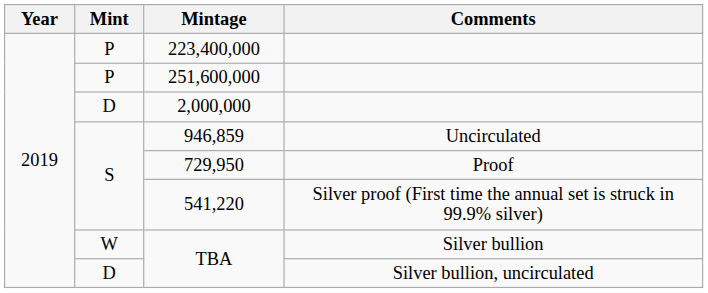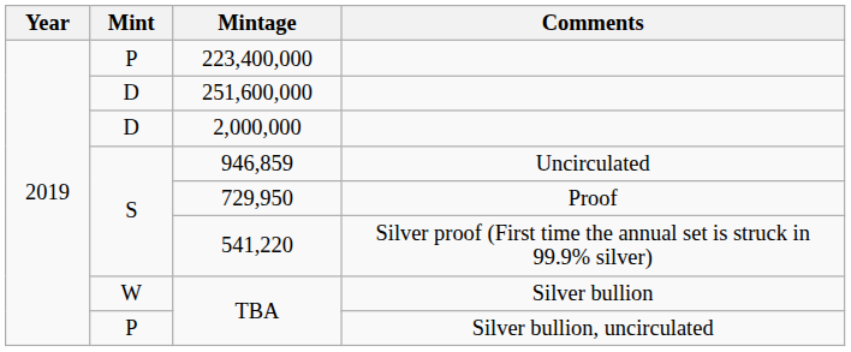 <table class="wikitable sortable" style="min-width:65%; text-align:center;">
 <tr>
 <th width="10%">Year</th>
 <th width="10%">Mint</th>
 <th width="20%">Mintage</th>
 <th width="60%">Comments</th>
 </tr>
 <tr>
 <td rowspan="8">2019</td>
 <td>P</td>
 <td>223,400,000</td>
 <td></td>
 </tr>
 <tr>
-<td>P</td>
+<td>D</td>
 <td>251,600,000</td>
 <td></td>
 </tr>
 <tr>
 <td>D</td>
 <td>2,000,000</td>
 <td></td>
 </tr>
 <tr>
 <td rowspan="3">S</td>
 <td>946,859</td>
 <td>Uncirculated</td>
 </tr>
 <tr>
 <td>729,950</td>
 <td>Proof</td>
 </tr>
 <tr>
 <td>541,220</td>
 <td>Silver proof (First time the annual set is struck in 99.9% silver)</td>
 </tr>
 <tr>
 <td>W</td>
 <td rowspan="2">TBA</td>
 <td>Silver bullion</td>
 </tr>
 <tr>
-<td>D</td>
+<td>P</td>
 <td>Silver bullion, uncirculated</td>
 </tr>
 </table>
